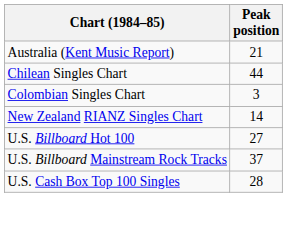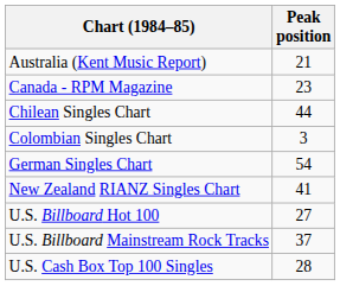 <table class="wikitable sortable">
 <tr>
 <th>Chart (1984–85)</th>
 <th>Peak<br>position</th>
 </tr>
 <tr>
 <td align="left">Australia (<a href='#'>Kent Music Report</a>)</td>
 <td align="center">21</td>
 </tr>
 <tr>
+<td><a href='#'>Canada - RPM Magazine</a></td>
+<td align="center">23</td>
+</tr>
+<tr>
 <td><a href='#'>Chilean</a> Singles Chart</td>
 <td align="center">44</td>
 </tr>
 <tr>
 <td><a href='#'>Colombian</a> Singles Chart</td>
 <td align="center">3</td>
 </tr>
 <tr>
+<td><a href='#'>German Singles Chart</a></td>
+<td align="center">54</td>
+</tr>
+<tr>
 <td><a href='#'>New Zealand</a> <a href='#'>RIANZ Singles Chart</a></td>
-<td align="center">14</td>
+<td align="center">41</td>
 </tr>
 <tr>
 <td>U.S. <a href='#'><em>Billboard</em> Hot 100</a></td>
 <td align="center">27</td>
 </tr>
 <tr>
 <td>U.S. <em>Billboard</em> <a href='#'>Mainstream Rock Tracks</a></td>
 <td align="center">37</td>
 </tr>
 <tr>
 <td>U.S. <a href='#'>Cash Box Top 100 Singles</a></td>
 <td align="center">28</td>
 </tr>
 </table>
